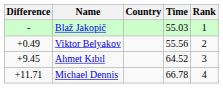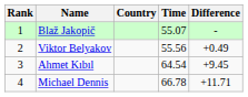 <table class="wikitable sortable" style="text-align:center">
 <tr>
-<th>Difference</th>
+<th>Rank</th>
 <th>Name</th>
 <th>Country</th>
 <th>Time</th>
-<th>Rank</th>
+<th>Difference</th>
 </tr>
 <tr style="background:#cfc;">
-<td>-</td>
+<td>1</td>
 <td align=left><a href='#'>Blaž Jakopič</a></td>
 <td align=left></td>
-<td>55.03</td>
-<td>1</td>
+<td>55.07</td>
+<td>-</td>
 </tr>
 <tr>
-<td>+0.49</td>
+<td>2</td>
 <td align=left><a href='#'>Viktor Belyakov</a></td>
 <td align=left></td>
 <td>55.56</td>
-<td>2</td>
+<td>+0.49</td>
 </tr>
 <tr>
-<td>+9.45</td>
+<td>3</td>
 <td align=left><a href='#'>Ahmet Kıbıl</a></td>
 <td align=left></td>
-<td>64.52</td>
-<td>3</td>
+<td>64.54</td>
+<td>+9.45</td>
 </tr>
 <tr>
-<td>+11.71</td>
+<td>4</td>
 <td align=left><a href='#'>Michael Dennis</a></td>
 <td align=left></td>
 <td>66.78</td>
-<td>4</td>
+<td>+11.71</td>
 </tr>
 </table>
